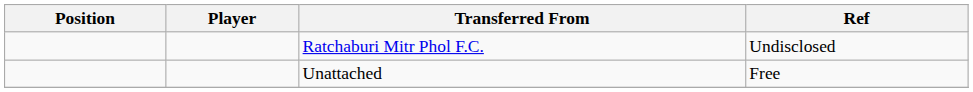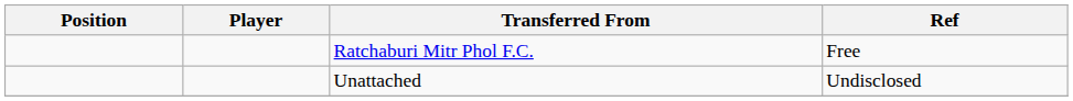 <table class="wikitable sortable" style="width:70%; text-align:center; font-size:100%; text-align:left;">
 <tr>
 <th><strong>Position</strong></th>
 <th><strong>Player</strong></th>
 <th><strong>Transferred From</strong></th>
 <th><strong>Ref</strong></th>
 </tr>
 <tr>
 <td></td>
 <td></td>
 <td> <a href='#'>Ratchaburi Mitr Phol F.C.</a></td>
-<td>Undisclosed </td>
+<td>Free </td>
 </tr>
 <tr>
 <td></td>
 <td></td>
 <td>Unattached</td>
-<td>Free </td>
+<td>Undisclosed </td>
 </tr>
 <tr>
 </tr>
 </table>
